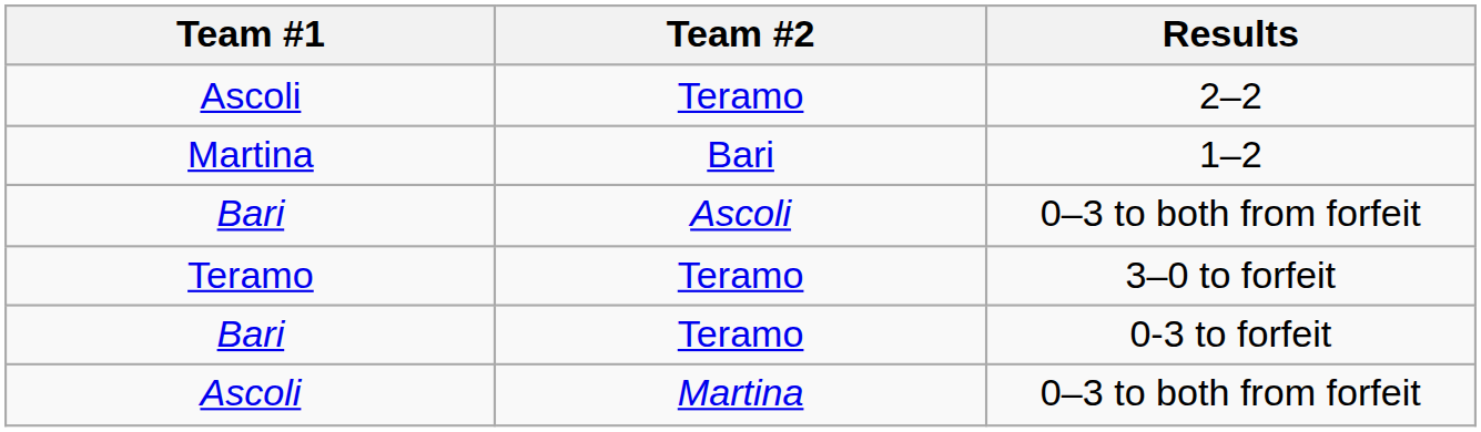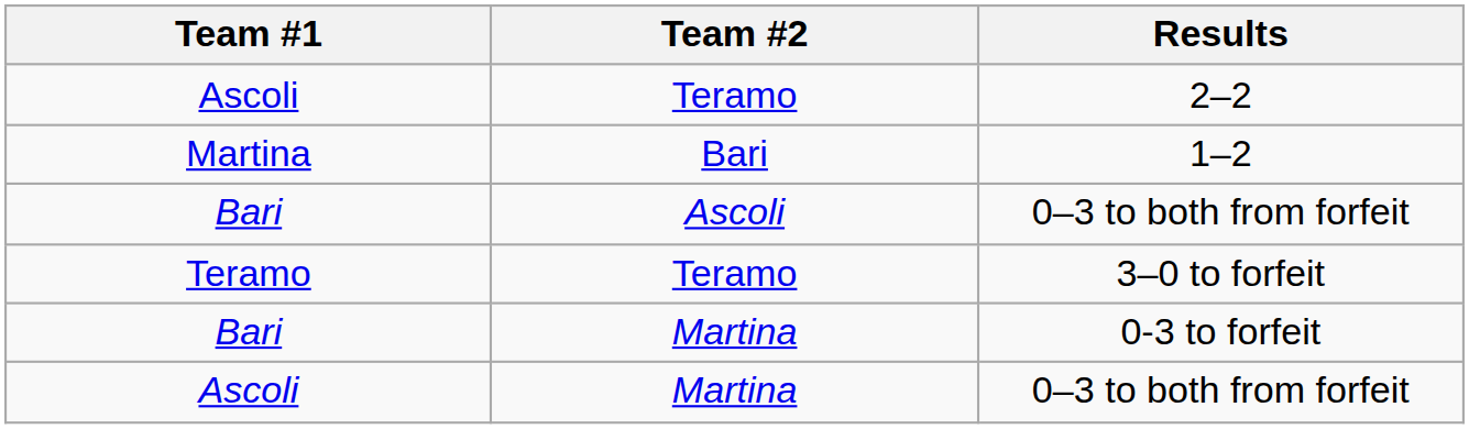 <table class="wikitable" style="text-align:center">
 <tr>
 <th width=200>Team #1</th>
 <th width=200>Team #2</th>
 <th width=200>Results</th>
 </tr>
 <tr>
 <td><a href='#'>Ascoli</a></td>
 <td><a href='#'>Teramo</a></td>
 <td>2–2</td>
 </tr>
 <tr>
 <td><a href='#'>Martina</a></td>
 <td><a href='#'>Bari</a></td>
 <td>1–2</td>
 </tr>
 <tr>
 <td><em><a href='#'>Bari</a></em></td>
 <td><em><a href='#'>Ascoli</a></em></td>
 <td>0–3 to both from forfeit</td>
 </tr>
 <tr>
 <td><a href='#'>Teramo</a></td>
 <td><a href='#'>Teramo</a></td>
 <td>3–0 to forfeit</td>
 </tr>
 <tr>
 <td><em><a href='#'>Bari</a></em></td>
-<td><a href='#'>Teramo</a></td>
+<td><em><a href='#'>Martina</a></em></td>
 <td>0-3 to forfeit</td>
 </tr>
 <tr>
 <td><em><a href='#'>Ascoli</a></em></td>
 <td><em><a href='#'>Martina</a></em></td>
 <td>0–3 to both from forfeit</td>
 </tr>
 </table>
